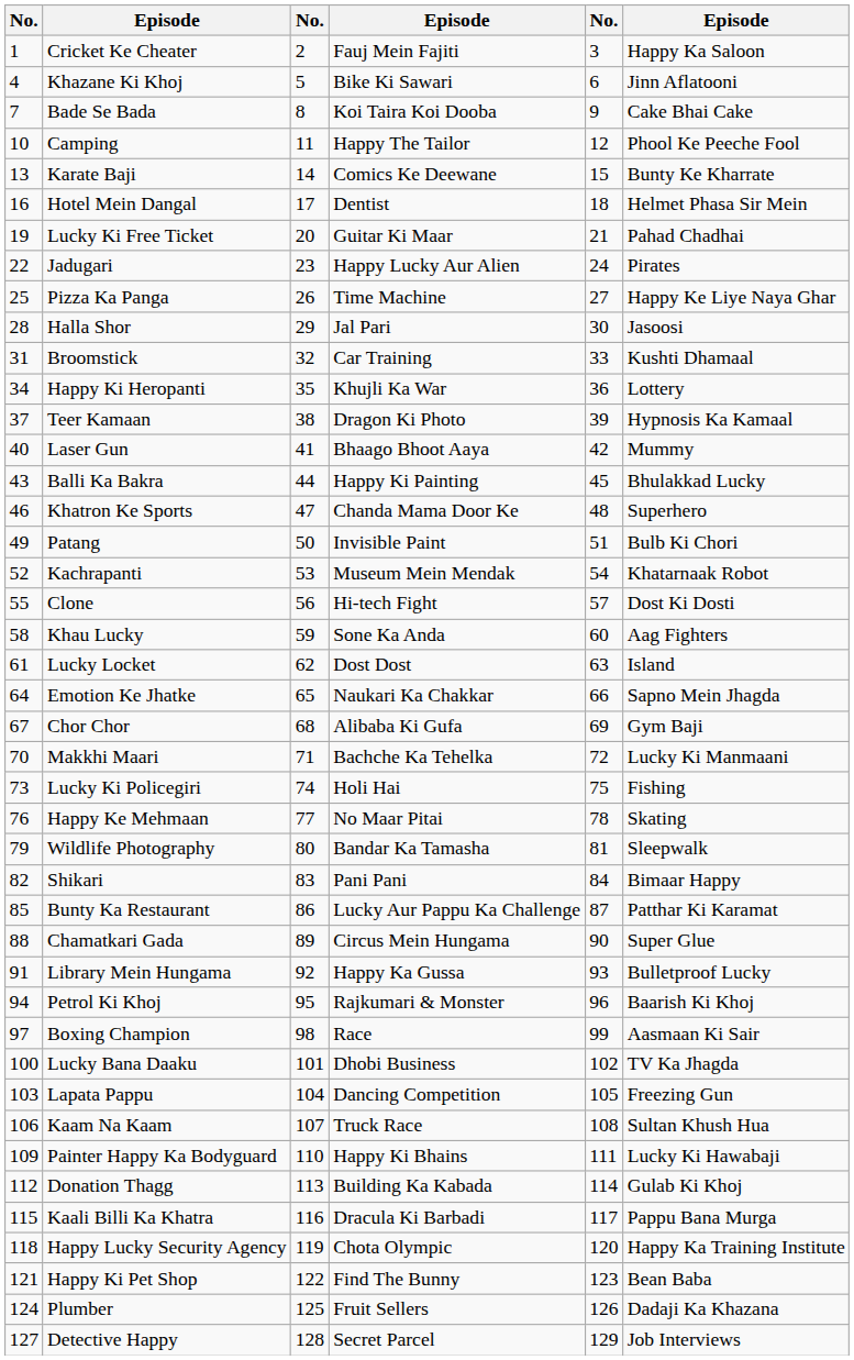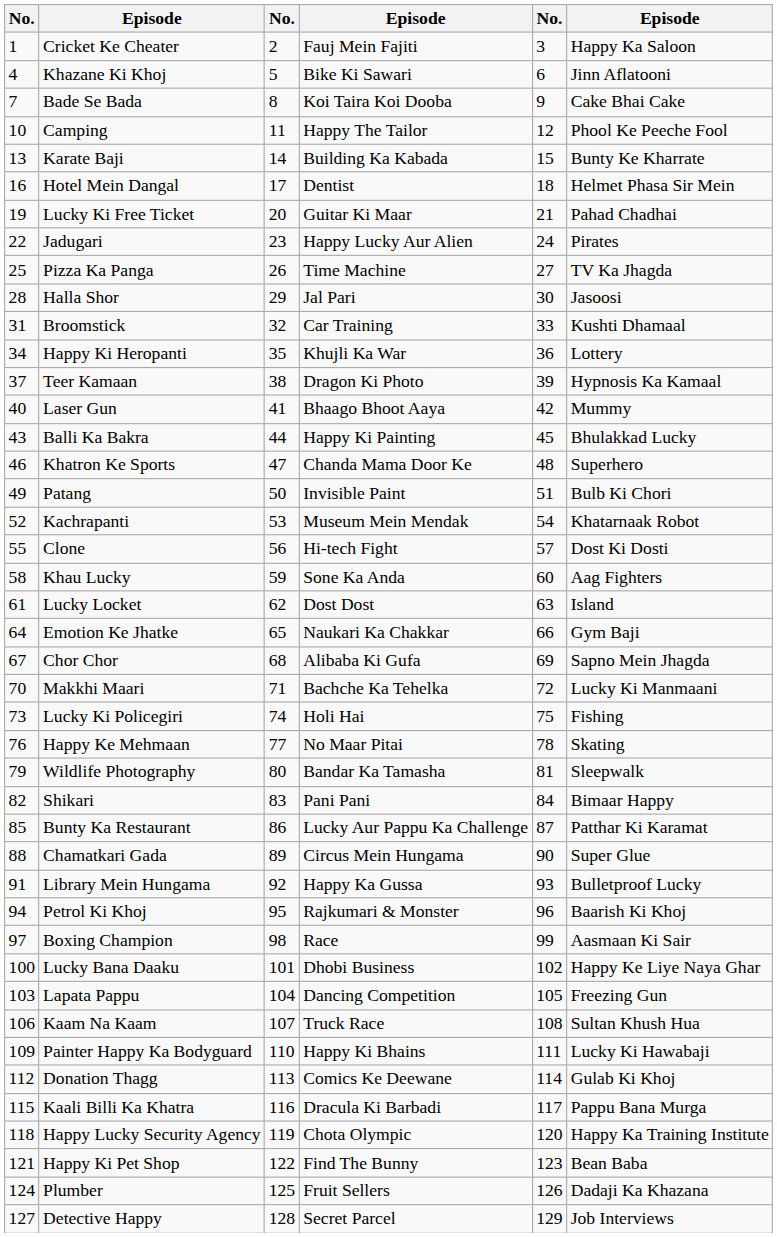 <table class="wikitable">
 <tr>
 <th>No.</th>
 <th>Episode</th>
 <th>No.</th>
 <th>Episode</th>
 <th>No.</th>
 <th>Episode</th>
 </tr>
 <tr>
 <td>1</td>
 <td>Cricket Ke Cheater</td>
 <td>2</td>
 <td>Fauj Mein Fajiti</td>
 <td>3</td>
 <td>Happy Ka Saloon</td>
 </tr>
 <tr>
 <td>4</td>
 <td>Khazane Ki Khoj</td>
 <td>5</td>
 <td>Bike Ki Sawari</td>
 <td>6</td>
 <td>Jinn Aflatooni</td>
 </tr>
 <tr>
 <td>7</td>
 <td>Bade Se Bada</td>
 <td>8</td>
 <td>Koi Taira Koi Dooba</td>
 <td>9</td>
 <td>Cake Bhai Cake</td>
 </tr>
 <tr>
 <td>10</td>
 <td>Camping</td>
 <td>11</td>
 <td>Happy The Tailor</td>
 <td>12</td>
 <td>Phool Ke Peeche Fool</td>
 </tr>
 <tr>
 <td>13</td>
 <td>Karate Baji</td>
 <td>14</td>
-<td>Comics Ke Deewane</td>
+<td>Building Ka Kabada</td>
 <td>15</td>
 <td>Bunty Ke Kharrate</td>
 </tr>
 <tr>
 <td>16</td>
 <td>Hotel Mein Dangal</td>
 <td>17</td>
 <td>Dentist</td>
 <td>18</td>
 <td>Helmet Phasa Sir Mein</td>
 </tr>
 <tr>
 <td>19</td>
 <td>Lucky Ki Free Ticket</td>
 <td>20</td>
 <td>Guitar Ki Maar</td>
 <td>21</td>
 <td>Pahad Chadhai</td>
 </tr>
 <tr>
 <td>22</td>
 <td>Jadugari</td>
 <td>23</td>
 <td>Happy Lucky Aur Alien</td>
 <td>24</td>
 <td>Pirates</td>
 </tr>
 <tr>
 <td>25</td>
 <td>Pizza Ka Panga</td>
 <td>26</td>
 <td>Time Machine</td>
 <td>27</td>
-<td>Happy Ke Liye Naya Ghar</td>
+<td>TV Ka Jhagda</td>
 </tr>
 <tr>
 <td>28</td>
 <td>Halla Shor</td>
 <td>29</td>
 <td>Jal Pari</td>
 <td>30</td>
 <td>Jasoosi</td>
 </tr>
 <tr>
 <td>31</td>
 <td>Broomstick</td>
 <td>32</td>
 <td>Car Training</td>
 <td>33</td>
 <td>Kushti Dhamaal</td>
 </tr>
 <tr>
 <td>34</td>
 <td>Happy Ki Heropanti</td>
 <td>35</td>
 <td>Khujli Ka War</td>
 <td>36</td>
 <td>Lottery</td>
 </tr>
 <tr>
 <td>37</td>
 <td>Teer Kamaan</td>
 <td>38</td>
 <td>Dragon Ki Photo</td>
 <td>39</td>
 <td>Hypnosis Ka Kamaal</td>
 </tr>
 <tr>
 <td>40</td>
 <td>Laser Gun</td>
 <td>41</td>
 <td>Bhaago Bhoot Aaya</td>
 <td>42</td>
 <td>Mummy</td>
 </tr>
 <tr>
 <td>43</td>
 <td>Balli Ka Bakra</td>
 <td>44</td>
 <td>Happy Ki Painting</td>
 <td>45</td>
 <td>Bhulakkad Lucky</td>
 </tr>
 <tr>
 <td>46</td>
 <td>Khatron Ke Sports</td>
 <td>47</td>
 <td>Chanda Mama Door Ke</td>
 <td>48</td>
 <td>Superhero</td>
 </tr>
 <tr>
 <td>49</td>
 <td>Patang</td>
 <td>50</td>
 <td>Invisible Paint</td>
 <td>51</td>
 <td>Bulb Ki Chori</td>
 </tr>
 <tr>
 <td>52</td>
 <td>Kachrapanti</td>
 <td>53</td>
 <td>Museum Mein Mendak</td>
 <td>54</td>
 <td>Khatarnaak Robot</td>
 </tr>
 <tr>
 <td>55</td>
 <td>Clone</td>
 <td>56</td>
 <td>Hi-tech Fight</td>
 <td>57</td>
 <td>Dost Ki Dosti</td>
 </tr>
 <tr>
 <td>58</td>
 <td>Khau Lucky</td>
 <td>59</td>
 <td>Sone Ka Anda</td>
 <td>60</td>
 <td>Aag Fighters</td>
 </tr>
 <tr>
 <td>61</td>
 <td>Lucky Locket</td>
 <td>62</td>
 <td>Dost Dost</td>
 <td>63</td>
 <td>Island</td>
 </tr>
 <tr>
 <td>64</td>
 <td>Emotion Ke Jhatke</td>
 <td>65</td>
 <td>Naukari Ka Chakkar</td>
 <td>66</td>
-<td>Sapno Mein Jhagda</td>
+<td>Gym Baji</td>
 </tr>
 <tr>
 <td>67</td>
 <td>Chor Chor</td>
 <td>68</td>
 <td>Alibaba Ki Gufa</td>
 <td>69</td>
-<td>Gym Baji</td>
+<td>Sapno Mein Jhagda</td>
 </tr>
 <tr>
 <td>70</td>
 <td>Makkhi Maari</td>
 <td>71</td>
 <td>Bachche Ka Tehelka</td>
 <td>72</td>
 <td>Lucky Ki Manmaani</td>
 </tr>
 <tr>
 <td>73</td>
 <td>Lucky Ki Policegiri</td>
 <td>74</td>
 <td>Holi Hai</td>
 <td>75</td>
 <td>Fishing</td>
 </tr>
 <tr>
 <td>76</td>
 <td>Happy Ke Mehmaan</td>
 <td>77</td>
 <td>No Maar Pitai</td>
 <td>78</td>
 <td>Skating</td>
 </tr>
 <tr>
 <td>79</td>
 <td>Wildlife Photography</td>
 <td>80</td>
 <td>Bandar Ka Tamasha</td>
 <td>81</td>
 <td>Sleepwalk</td>
 </tr>
 <tr>
 <td>82</td>
 <td>Shikari</td>
 <td>83</td>
 <td>Pani Pani</td>
 <td>84</td>
 <td>Bimaar Happy</td>
 </tr>
 <tr>
 <td>85</td>
 <td>Bunty Ka Restaurant</td>
 <td>86</td>
 <td>Lucky Aur Pappu Ka Challenge</td>
 <td>87</td>
 <td>Patthar Ki Karamat</td>
 </tr>
 <tr>
 <td>88</td>
 <td>Chamatkari Gada</td>
 <td>89</td>
 <td>Circus Mein Hungama</td>
 <td>90</td>
 <td>Super Glue</td>
 </tr>
 <tr>
 <td>91</td>
 <td>Library Mein Hungama</td>
 <td>92</td>
 <td>Happy Ka Gussa</td>
 <td>93</td>
 <td>Bulletproof Lucky</td>
 </tr>
 <tr>
 <td>94</td>
 <td>Petrol Ki Khoj</td>
 <td>95</td>
 <td>Rajkumari & Monster</td>
 <td>96</td>
 <td>Baarish Ki Khoj</td>
 </tr>
 <tr>
 <td>97</td>
 <td>Boxing Champion</td>
 <td>98</td>
 <td>Race</td>
 <td>99</td>
 <td>Aasmaan Ki Sair</td>
 </tr>
 <tr>
 <td>100</td>
 <td>Lucky Bana Daaku</td>
 <td>101</td>
 <td>Dhobi Business</td>
 <td>102</td>
-<td>TV Ka Jhagda</td>
+<td>Happy Ke Liye Naya Ghar</td>
 </tr>
 <tr>
 <td>103</td>
 <td>Lapata Pappu</td>
 <td>104</td>
 <td>Dancing Competition</td>
 <td>105</td>
 <td>Freezing Gun</td>
 </tr>
 <tr>
 <td>106</td>
 <td>Kaam Na Kaam</td>
 <td>107</td>
 <td>Truck Race</td>
 <td>108</td>
 <td>Sultan Khush Hua</td>
 </tr>
 <tr>
 <td>109</td>
 <td>Painter Happy Ka Bodyguard</td>
 <td>110</td>
 <td>Happy Ki Bhains</td>
 <td>111</td>
 <td>Lucky Ki Hawabaji</td>
 </tr>
 <tr>
 <td>112</td>
 <td>Donation Thagg</td>
 <td>113</td>
-<td>Building Ka Kabada</td>
+<td>Comics Ke Deewane</td>
 <td>114</td>
 <td>Gulab Ki Khoj</td>
 </tr>
 <tr>
 <td>115</td>
 <td>Kaali Billi Ka Khatra</td>
 <td>116</td>
 <td>Dracula Ki Barbadi</td>
 <td>117</td>
 <td>Pappu Bana Murga</td>
 </tr>
 <tr>
 <td>118</td>
 <td>Happy Lucky Security Agency</td>
 <td>119</td>
 <td>Chota Olympic</td>
 <td>120</td>
 <td>Happy Ka Training Institute</td>
 </tr>
 <tr>
 <td>121</td>
 <td>Happy Ki Pet Shop</td>
 <td>122</td>
 <td>Find The Bunny</td>
 <td>123</td>
 <td>Bean Baba</td>
 </tr>
 <tr>
 <td>124</td>
 <td>Plumber</td>
 <td>125</td>
 <td>Fruit Sellers</td>
 <td>126</td>
 <td>Dadaji Ka Khazana</td>
 </tr>
 <tr>
 <td>127</td>
 <td>Detective Happy</td>
 <td>128</td>
 <td>Secret Parcel</td>
 <td>129</td>
 <td>Job Interviews</td>
 </tr>
 </table>
